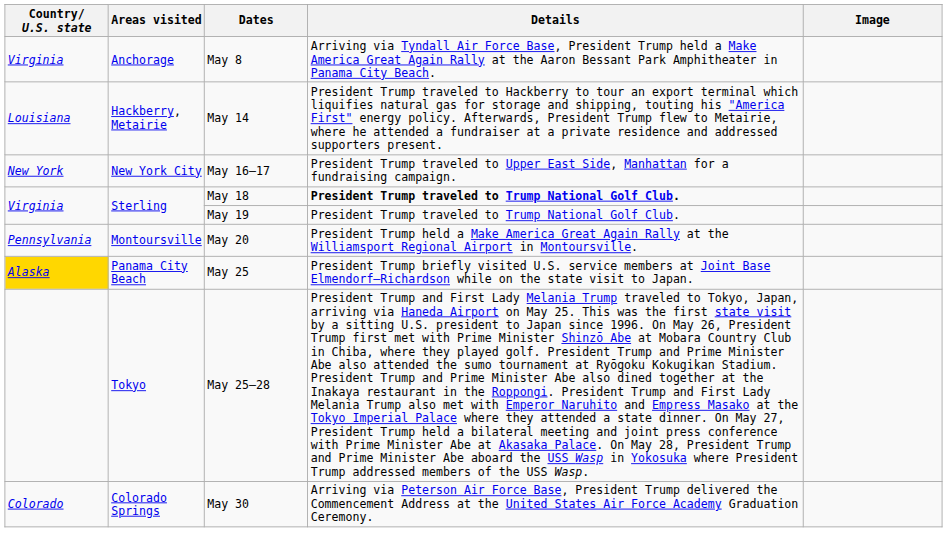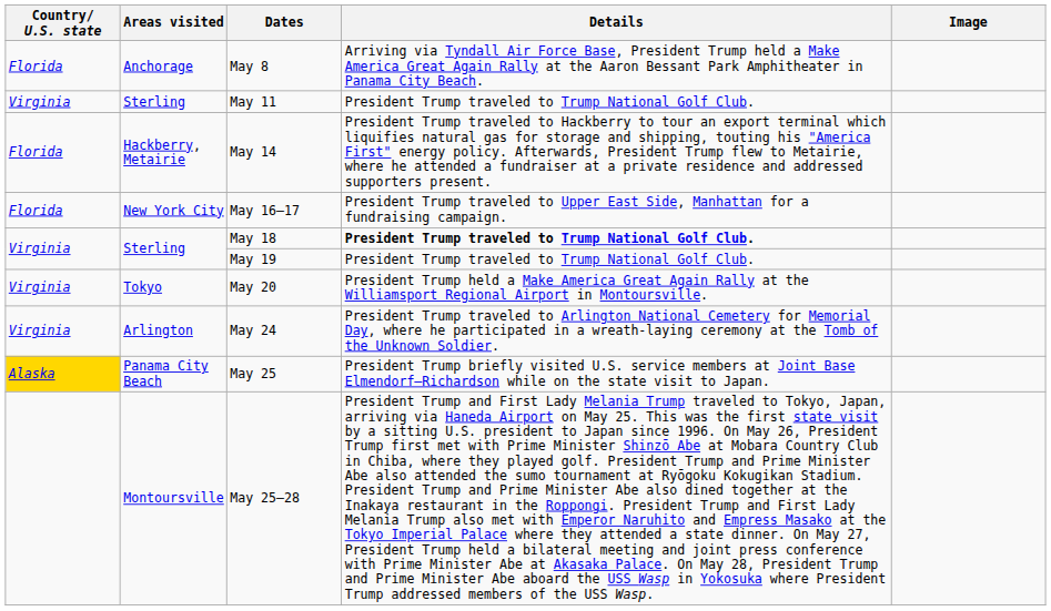 <table class="wikitable" style="margin: 1em auto 1em auto">
 <tr>
 <th width=110>Country/<br><em>U.S. state</em></th>
 <th width=100>Areas visited</th>
 <th width=110>Dates</th>
 <th width=550>Details</th>
 <th width=150>Image</th>
 </tr>
 <tr>
-<td> <em><a href='#'>Virginia</a></em></td>
+<td> <em><a href='#'>Florida</a></em></td>
 <td><a href='#'>Anchorage</a></td>
 <td>May 8</td>
 <td>Arriving via <a href='#'>Tyndall Air Force Base</a>, President Trump held a <a href='#'>Make America Great Again Rally</a> at the Aaron Bessant Park Amphitheater in <a href='#'>Panama City Beach</a>.</td>
 <td></td>
 </tr>
 <tr>
-<td> <em><a href='#'>Louisiana</a></em></td>
+<td> <em><a href='#'>Virginia</a></em></td>
+<td><a href='#'>Sterling</a></td>
+<td>May 11</td>
+<td>President Trump traveled to <a href='#'>Trump National Golf Club</a>.</td>
+<td></td>
+</tr>
+<tr>
+<td> <em><a href='#'>Florida</a></em></td>
 <td><a href='#'>Hackberry</a>, <a href='#'>Metairie</a></td>
 <td>May 14</td>
 <td>President Trump traveled to Hackberry to tour an export terminal which liquifies natural gas for storage and shipping, touting his <a href='#'>"America First"</a> energy policy. Afterwards, President Trump flew to Metairie, where he attended a fundraiser at a private residence and addressed supporters present.</td>
 <td></td>
 </tr>
 <tr>
-<td> <em><a href='#'>New York</a></em></td>
+<td> <em><a href='#'>Florida</a></em></td>
 <td><a href='#'>New York City</a></td>
 <td>May 16–17</td>
 <td>President Trump traveled to <a href='#'>Upper East Side</a>, <a href='#'>Manhattan</a> for a fundraising campaign.</td>
 <td></td>
 </tr>
 <tr>
 <td rowspan=2> <em><a href='#'>Virginia</a></em></td>
 <td rowspan=2><a href='#'>Sterling</a></td>
 <td>May 18</td>
 <td><strong>President Trump traveled to <a href='#'>Trump National Golf Club</a>.</strong></td>
 <td></td>
 </tr>
 <tr>
 <td>May 19</td>
 <td>President Trump traveled to <a href='#'>Trump National Golf Club</a>.</td>
 <td></td>
 </tr>
 <tr>
-<td> <em><a href='#'>Pennsylvania</a></em></td>
-<td><a href='#'>Montoursville</a></td>
+<td> <em><a href='#'>Virginia</a></em></td>
+<td><a href='#'>Tokyo</a></td>
 <td>May 20</td>
 <td>President Trump held a <a href='#'>Make America Great Again Rally</a> at the <a href='#'>Williamsport Regional Airport</a> in <a href='#'>Montoursville</a>.</td>
+<td></td>
+</tr>
+<tr>
+<td> <em><a href='#'>Virginia</a></em></td>
+<td><a href='#'>Arlington</a></td>
+<td>May 24</td>
+<td>President Trump traveled to <a href='#'>Arlington National Cemetery</a> for <a href='#'>Memorial Day</a>, where he participated in a wreath-laying ceremony at the <a href='#'>Tomb of the Unknown Soldier</a>.</td>
 <td></td>
 </tr>
 <tr>
 <td style="background: gold;"> <em><a href='#'>Alaska</a></em></td>
 <td><a href='#'>Panama City Beach</a></td>
 <td>May 25</td>
 <td>President Trump briefly visited U.S. service members at <a href='#'>Joint Base Elmendorf–Richardson</a> while on the state visit to Japan.</td>
 <td></td>
 </tr>
 <tr>
 <td></td>
-<td><a href='#'>Tokyo</a></td>
+<td><a href='#'>Montoursville</a></td>
 <td>May 25–28</td>
 <td>President Trump and First Lady <a href='#'>Melania Trump</a> traveled to Tokyo, Japan, arriving via <a href='#'>Haneda Airport</a> on May 25. This was the first <a href='#'>state visit</a> by a sitting U.S. president to Japan since 1996. On May 26, President Trump first met with Prime Minister <a href='#'>Shinzō Abe</a> at Mobara Country Club in Chiba, where they played golf. President Trump and Prime Minister Abe also attended the sumo tournament at Ryōgoku Kokugikan Stadium. President Trump and Prime Minister Abe also dined together at the Inakaya restaurant in the <a href='#'>Roppongi</a>. President Trump and First Lady Melania Trump also met with <a href='#'>Emperor Naruhito</a> and <a href='#'>Empress Masako</a> at the <a href='#'>Tokyo Imperial Palace</a> where they attended a state dinner. On May 27, President Trump held a bilateral meeting and joint press conference with Prime Minister Abe at <a href='#'>Akasaka Palace</a>. On May 28, President Trump and Prime Minister Abe aboard the <a href='#'>USS <em>Wasp</em></a> in <a href='#'>Yokosuka</a> where President Trump addressed members of the USS <em>Wasp</em>.</td>
 <td></td>
 </tr>
-<tr>
-<td> <em><a href='#'>Colorado</a></em></td>
-<td><a href='#'>Colorado Springs</a></td>
-<td>May 30</td>
-<td>Arriving via <a href='#'>Peterson Air Force Base</a>, President Trump delivered the Commencement Address at the <a href='#'>United States Air Force Academy</a> Graduation Ceremony.</td>
-<td></td>
-</tr>
 </table>
